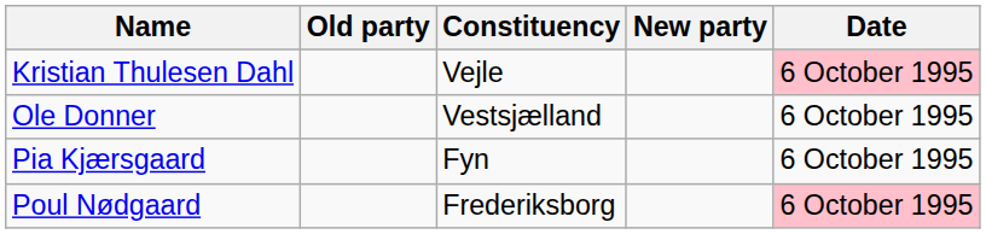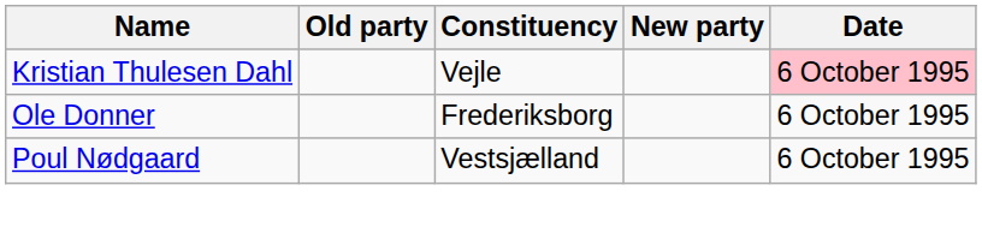 <table class="wikitable sortable">
 <tr>
 <th>Name</th>
 <th>Old party</th>
 <th>Constituency</th>
 <th>New party</th>
 <th>Date</th>
 </tr>
 <tr>
 <td><a href='#'>Kristian Thulesen Dahl</a></td>
 <td data-sort-value="Z" style="text-align: left;"></td>
 <td>Vejle</td>
 <td data-sort-value="O" style="text-align: left;"></td>
 <td style="background: pink;">6 October 1995</td>
 </tr>
 <tr>
 <td><a href='#'>Ole Donner</a></td>
 <td data-sort-value="Z" style="text-align: left;"></td>
-<td>Vestsjælland</td>
-<td data-sort-value="O" style="text-align: left;"></td>
-<td>6 October 1995</td>
-</tr>
-<tr>
-<td><a href='#'>Pia Kjærsgaard</a></td>
-<td data-sort-value="Z" style="text-align: left;"></td>
-<td>Fyn</td>
+<td>Frederiksborg</td>
 <td data-sort-value="O" style="text-align: left;"></td>
 <td>6 October 1995</td>
 </tr>
 <tr>
 <td><a href='#'>Poul Nødgaard</a></td>
 <td data-sort-value="Z" style="text-align: left;"></td>
-<td>Frederiksborg</td>
+<td>Vestsjælland</td>
 <td data-sort-value="O" style="text-align: left;"></td>
-<td style="background: pink;">6 October 1995</td>
+<td>6 October 1995</td>
 </tr>
 </table>
